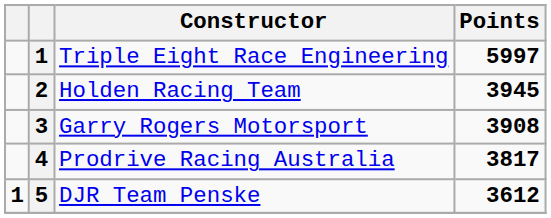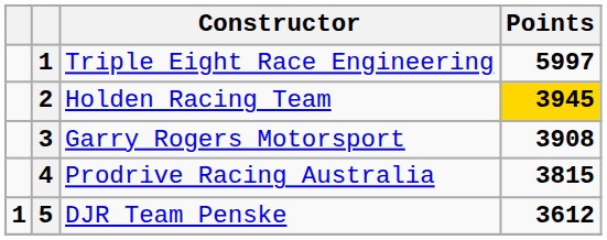 <table class="wikitable" style="font-size: 87%;">
 <tr>
 <th></th>
 <th></th>
 <th>Constructor</th>
 <th>Points</th>
 </tr>
 <tr>
 <td align="left"></td>
 <th>1</th>
 <td><a href='#'>Triple Eight Race Engineering</a></td>
 <td align="right"><strong>5997</strong></td>
 </tr>
 <tr>
 <td align="left"></td>
 <th>2</th>
 <td><a href='#'>Holden Racing Team</a></td>
-<td align="right"><strong>3945</strong></td>
+<td align="right" style="background: gold;"><strong>3945</strong></td>
 </tr>
 <tr>
 <td align="left"></td>
 <th>3</th>
 <td><a href='#'>Garry Rogers Motorsport</a></td>
 <td align="right"><strong>3908</strong></td>
 </tr>
 <tr>
 <td align="left"></td>
 <th>4</th>
 <td><a href='#'>Prodrive Racing Australia</a></td>
-<td align="right"><strong>3817</strong></td>
+<td align="right"><strong>3815</strong></td>
 </tr>
 <tr>
 <td align="left"><strong> 1</strong></td>
 <th>5</th>
 <td><a href='#'>DJR Team Penske</a></td>
 <td align="right"><strong>3612</strong></td>
 </tr>
 <tr>
 </tr>
 </table>
